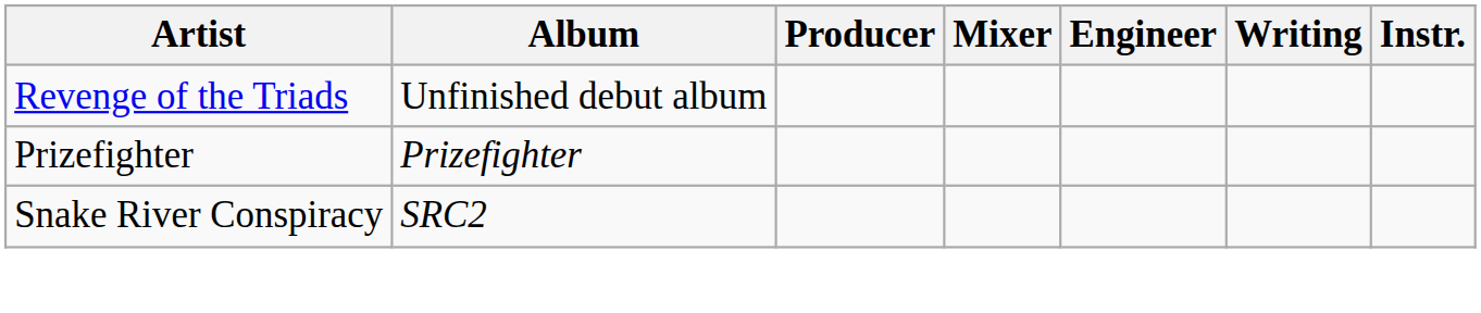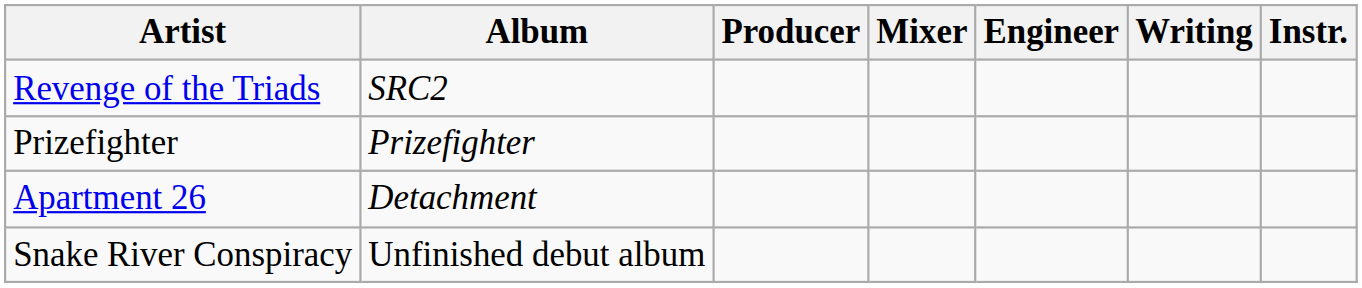 <table class="wikitable">
 <tr>
 <th>Artist</th>
 <th>Album</th>
 <th>Producer</th>
 <th>Mixer</th>
 <th>Engineer</th>
 <th>Writing</th>
 <th>Instr.</th>
 </tr>
 <tr>
 <td><a href='#'>Revenge of the Triads</a></td>
-<td>Unfinished debut album</td>
+<td><em>SRC2</em></td>
 <td></td>
 <td></td>
 <td></td>
 <td></td>
 <td></td>
 </tr>
 <tr>
 <td>Prizefighter</td>
 <td><em>Prizefighter</em></td>
 <td></td>
 <td></td>
 <td></td>
 <td></td>
 <td></td>
 </tr>
 <tr>
+<td><a href='#'>Apartment 26</a></td>
+<td><em>Detachment</em></td>
+<td></td>
+<td></td>
+<td></td>
+<td></td>
+<td></td>
+</tr>
+<tr>
 <td>Snake River Conspiracy</td>
-<td><em>SRC2</em></td>
+<td>Unfinished debut album</td>
 <td></td>
 <td></td>
 <td></td>
 <td></td>
 <td></td>
 </tr>
 </table>
